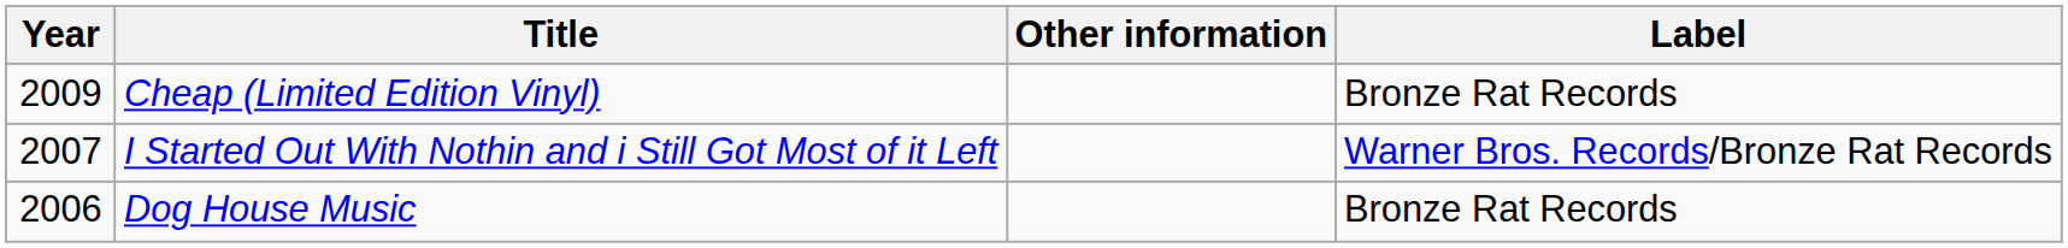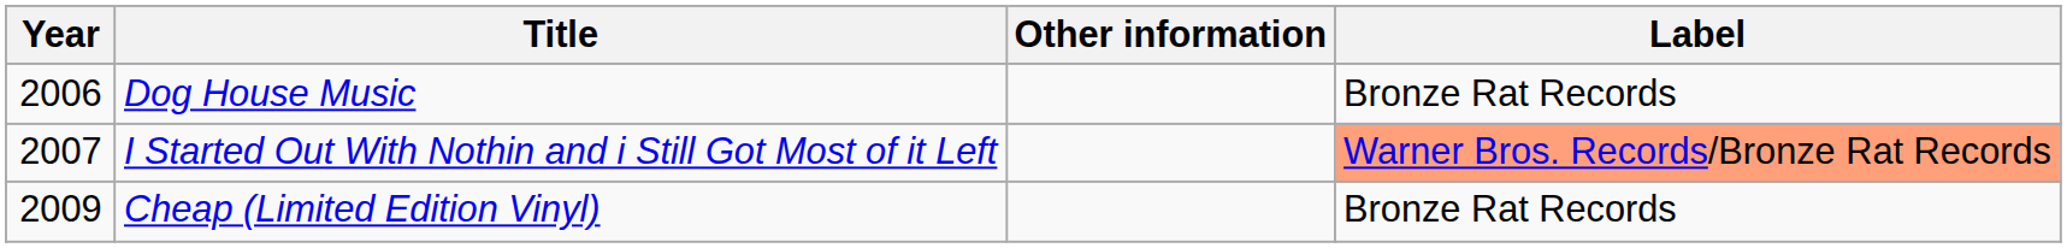 <table class="wikitable">
 <tr>
 <th align="center" valign="top" width="40">Year</th>
 <th align="left" valign="top">Title</th>
 <th align="left" valign="top">Other information</th>
 <th align="left" valign="top">Label</th>
 </tr>
 <tr>
-<td align="center" valign="top" width="40">2009</td>
-<td align="left" valign="top"><em><a href='#'>Cheap (Limited Edition Vinyl)</a></em></td>
+<td align="center" valign="top" width="40">2006</td>
+<td align="left" valign="top"><em><a href='#'>Dog House Music</a></em></td>
 <td align="left" valign="top"></td>
 <td align="left" valign="top">Bronze Rat Records</td>
 </tr>
 <tr>
 <td align="center" valign="top" width="40">2007</td>
 <td align="left" valign="top"><em><a href='#'>I Started Out With Nothin and i Still Got Most of it Left</a></em></td>
 <td align="left" valign="top"></td>
-<td align="left" valign="top"><a href='#'>Warner Bros. Records</a>/Bronze Rat Records</td>
+<td align="left" valign="top" style="background: lightsalmon;"><a href='#'>Warner Bros. Records</a>/Bronze Rat Records</td>
 </tr>
 <tr>
-<td align="center" valign="top" width="40">2006</td>
-<td align="left" valign="top"><em><a href='#'>Dog House Music</a></em></td>
+<td align="center" valign="top" width="40">2009</td>
+<td align="left" valign="top"><em><a href='#'>Cheap (Limited Edition Vinyl)</a></em></td>
 <td align="left" valign="top"></td>
 <td align="left" valign="top">Bronze Rat Records</td>
 </tr>
 </table>
